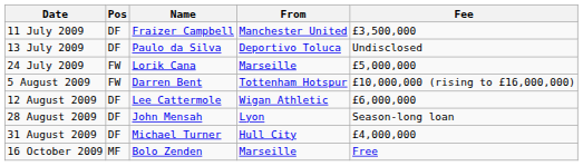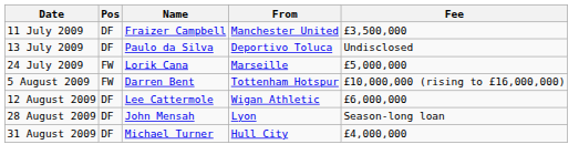 <table class="wikitable">
 <tr>
 <th>Date</th>
 <th>Pos</th>
 <th>Name</th>
 <th>From</th>
 <th>Fee</th>
 </tr>
 <tr>
 <td>11 July 2009</td>
 <td>DF</td>
 <td> <a href='#'>Fraizer Campbell</a></td>
 <td><a href='#'>Manchester United</a></td>
 <td>£3,500,000</td>
 </tr>
 <tr>
 <td>13 July 2009</td>
 <td>DF</td>
 <td> <a href='#'>Paulo da Silva</a></td>
 <td><a href='#'>Deportivo Toluca</a></td>
 <td>Undisclosed</td>
 </tr>
 <tr>
 <td>24 July 2009</td>
 <td>FW</td>
 <td> <a href='#'>Lorik Cana</a></td>
 <td><a href='#'>Marseille</a></td>
 <td>£5,000,000</td>
 </tr>
 <tr>
 <td>5 August 2009</td>
 <td>FW</td>
 <td> <a href='#'>Darren Bent</a></td>
 <td><a href='#'>Tottenham Hotspur</a></td>
 <td>£10,000,000 (rising to £16,000,000)</td>
 </tr>
 <tr>
 <td>12 August 2009</td>
 <td>DF</td>
 <td> <a href='#'>Lee Cattermole</a></td>
 <td><a href='#'>Wigan Athletic</a></td>
 <td>£6,000,000</td>
 </tr>
 <tr>
 <td>28 August 2009</td>
 <td>DF</td>
 <td> <a href='#'>John Mensah</a></td>
 <td><a href='#'>Lyon</a></td>
 <td>Season-long loan</td>
 </tr>
 <tr>
 <td>31 August 2009</td>
 <td>DF</td>
 <td> <a href='#'>Michael Turner</a></td>
 <td><a href='#'>Hull City</a></td>
 <td>£4,000,000</td>
 </tr>
-<tr>
-<td>16 October 2009</td>
-<td>MF</td>
-<td> <a href='#'>Bolo Zenden</a></td>
-<td><a href='#'>Marseille</a></td>
-<td><a href='#'>Free</a></td>
-</tr>
 </table>
